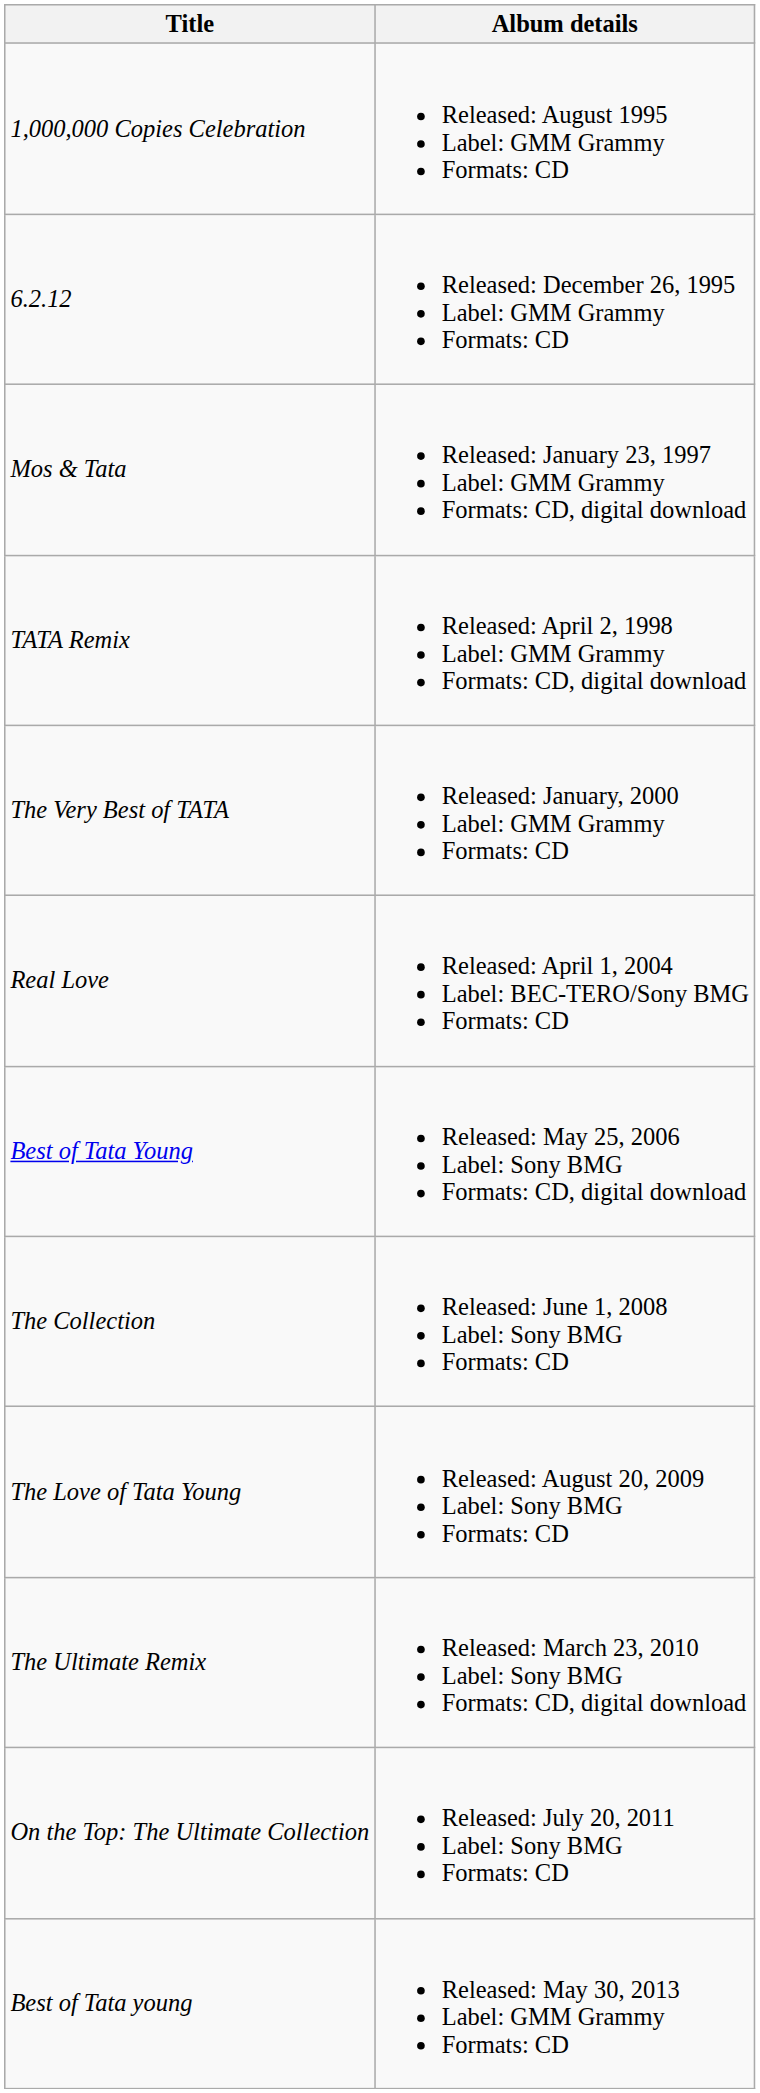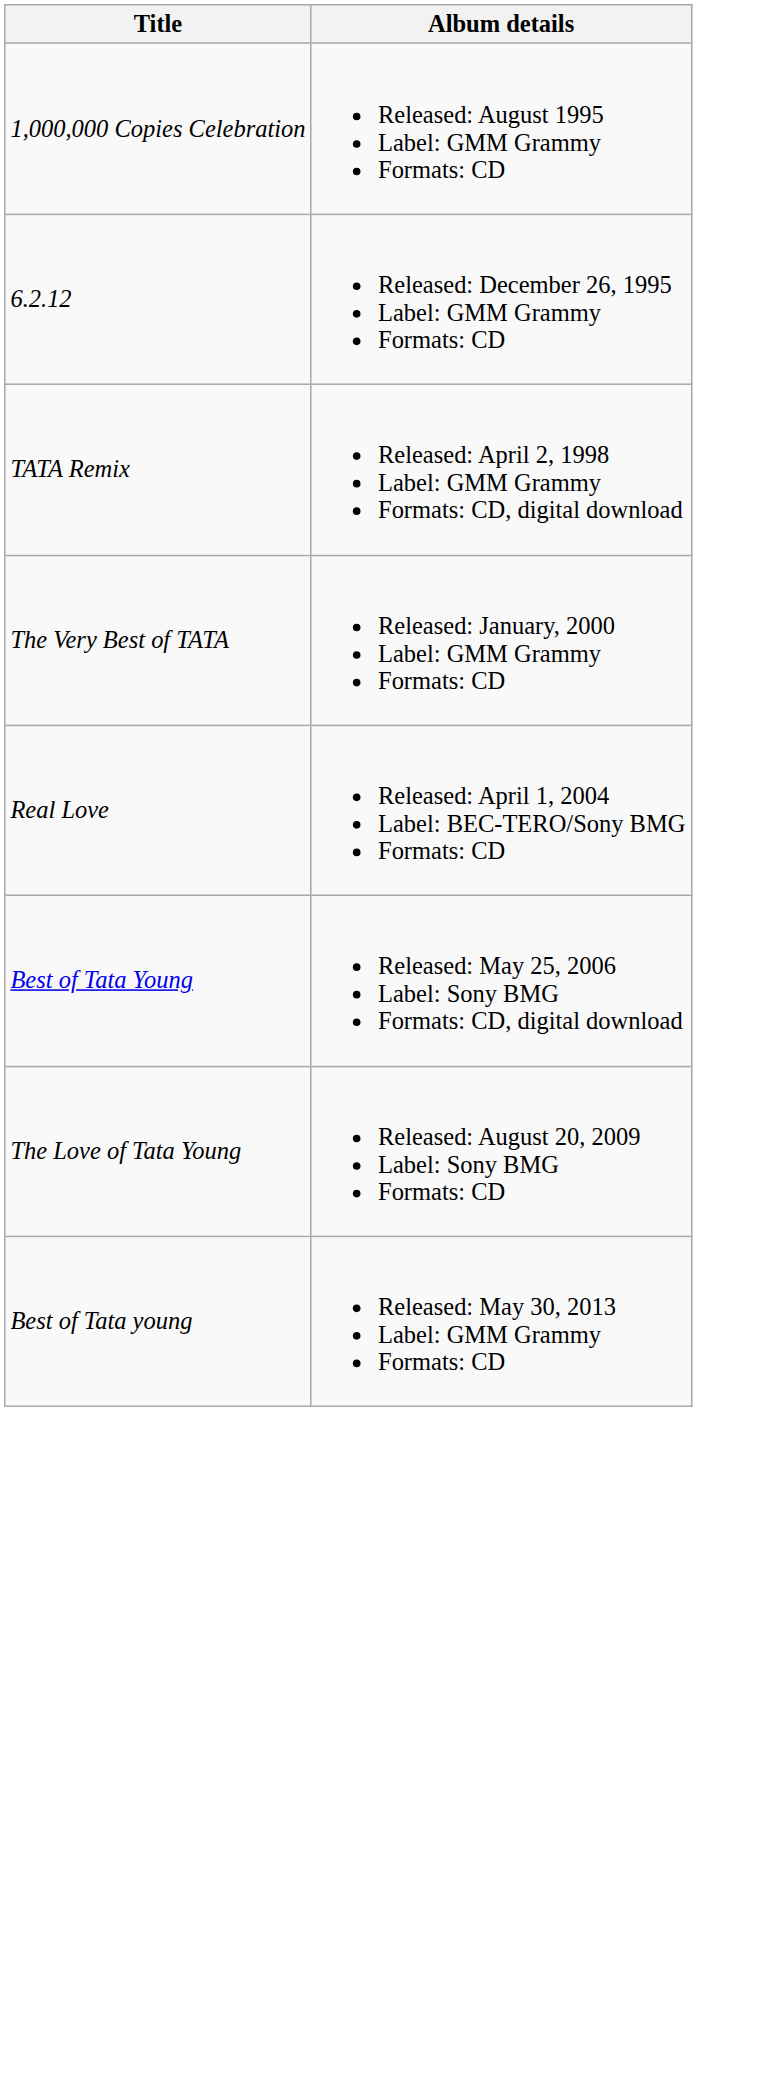 <table class="wikitable">
 <tr>
 <th>Title</th>
 <th>Album details</th>
 </tr>
 <tr>
 <td><em>1,000,000 Copies Celebration</em></td>
 <td><br><ul><li>Released: August 1995</li><li>Label: GMM Grammy</li><li>Formats: CD</li></ul></td>
 </tr>
 <tr>
 <td><em>6.2.12</em></td>
 <td><br><ul><li>Released: December 26, 1995</li><li>Label: GMM Grammy</li><li>Formats: CD</li></ul></td>
-</tr>
-<tr>
-<td><em>Mos & Tata</em></td>
-<td><br><ul><li>Released: January 23, 1997</li><li>Label: GMM Grammy</li><li>Formats: CD, digital download</li></ul></td>
 </tr>
 <tr>
 <td><em>TATA Remix</em></td>
 <td><br><ul><li>Released: April 2, 1998</li><li>Label: GMM Grammy</li><li>Formats: CD, digital download</li></ul></td>
 </tr>
 <tr>
 <td><em>The Very Best of TATA</em></td>
 <td><br><ul><li>Released: January, 2000</li><li>Label: GMM Grammy</li><li>Formats: CD</li></ul></td>
 </tr>
 <tr>
 <td><em>Real Love</em></td>
 <td><br><ul><li>Released: April 1, 2004</li><li>Label: BEC-TERO/Sony BMG</li><li>Formats: CD</li></ul></td>
 </tr>
 <tr>
 <td><em><a href='#'>Best of Tata Young</a></em></td>
 <td><br><ul><li>Released: May 25, 2006</li><li>Label: Sony BMG</li><li>Formats: CD, digital download</li></ul></td>
 </tr>
 <tr>
-<td><em>The Collection</em></td>
-<td><br><ul><li>Released: June 1, 2008</li><li>Label: Sony BMG</li><li>Formats: CD</li></ul></td>
-</tr>
-<tr>
 <td><em>The Love of Tata Young</em></td>
 <td><br><ul><li>Released: August 20, 2009</li><li>Label: Sony BMG</li><li>Formats: CD</li></ul></td>
-</tr>
-<tr>
-<td><em>The Ultimate Remix</em></td>
-<td><br><ul><li>Released: March 23, 2010</li><li>Label: Sony BMG</li><li>Formats: CD, digital download</li></ul></td>
-</tr>
-<tr>
-<td><em>On the Top: The Ultimate Collection</em></td>
-<td><br><ul><li>Released: July 20, 2011</li><li>Label: Sony BMG</li><li>Formats: CD</li></ul></td>
 </tr>
 <tr>
 <td><em>Best of Tata young</em></td>
 <td><br><ul><li>Released: May 30, 2013</li><li>Label: GMM Grammy</li><li>Formats: CD</li></ul></td>
 </tr>
 </table>
